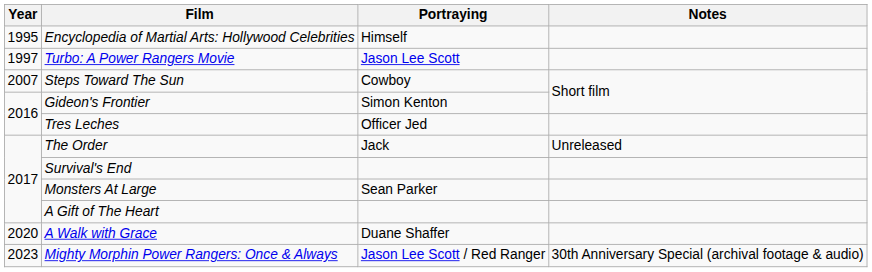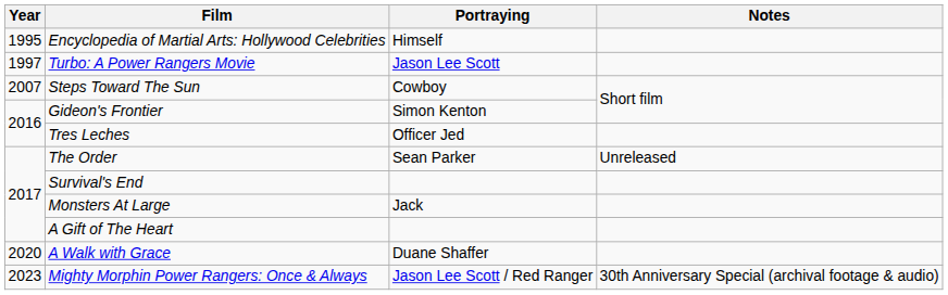 <table class=wikitable>
 <tr>
 <th>Year</th>
 <th>Film</th>
 <th>Portraying</th>
 <th>Notes</th>
 </tr>
 <tr>
 <td>1995</td>
 <td><em>Encyclopedia of Martial Arts: Hollywood Celebrities</em></td>
 <td>Himself</td>
 <td></td>
 </tr>
 <tr>
 <td>1997</td>
 <td><em><a href='#'>Turbo: A Power Rangers Movie</a></em></td>
 <td><a href='#'>Jason Lee Scott</a></td>
 <td></td>
 </tr>
 <tr>
 <td>2007</td>
 <td><em>Steps Toward The Sun</em></td>
 <td>Cowboy</td>
 <td rowspan="2">Short film</td>
 </tr>
 <tr>
 <td rowspan="2">2016</td>
 <td><em>Gideon's Frontier</em></td>
 <td>Simon Kenton</td>
 </tr>
 <tr>
 <td><em>Tres Leches</em></td>
 <td>Officer Jed</td>
 <td></td>
 </tr>
 <tr>
 <td rowspan="4">2017</td>
 <td><em>The Order</em></td>
-<td>Jack</td>
+<td>Sean Parker</td>
 <td>Unreleased</td>
 </tr>
 <tr>
 <td><em>Survival's End</em></td>
 <td></td>
 <td></td>
 </tr>
 <tr>
 <td><em>Monsters At Large</em></td>
-<td>Sean Parker</td>
+<td>Jack</td>
 <td></td>
 </tr>
 <tr>
 <td><em>A Gift of The Heart</em></td>
 <td></td>
 <td></td>
 </tr>
 <tr>
 <td>2020</td>
 <td><em><a href='#'>A Walk with Grace</a></em></td>
 <td>Duane Shaffer</td>
 <td></td>
 </tr>
 <tr>
 <td>2023</td>
 <td><em><a href='#'>Mighty Morphin Power Rangers: Once & Always</a></em></td>
 <td><a href='#'>Jason Lee Scott</a> / Red Ranger</td>
 <td>30th Anniversary Special (archival footage & audio)</td>
 </tr>
 </table>
